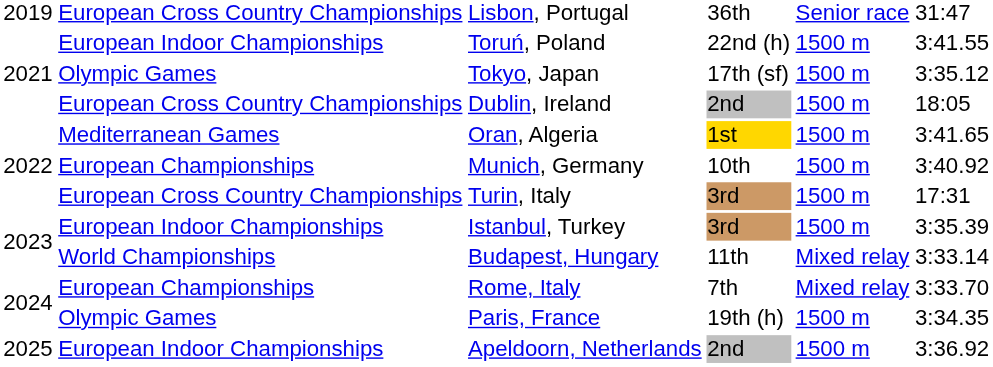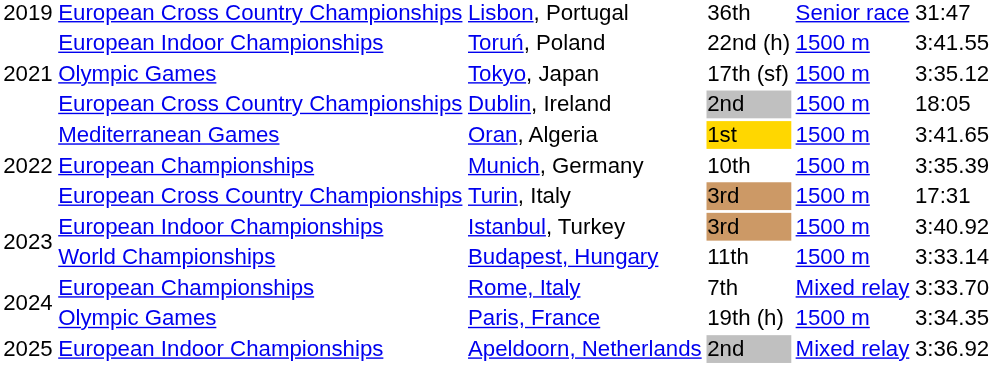 <table>
 <tr>
 <td>2019</td>
 <td><a href='#'>European Cross Country Championships</a></td>
 <td><a href='#'>Lisbon</a>, Portugal</td>
 <td>36th</td>
 <td><a href='#'>Senior race</a></td>
 <td>31:47</td>
 </tr>
 <tr>
 <td rowspan=3>2021</td>
 <td><a href='#'>European Indoor Championships</a></td>
 <td><a href='#'>Toruń</a>, Poland</td>
 <td>22nd (h)</td>
 <td><a href='#'>1500 m</a></td>
 <td>3:41.55</td>
 </tr>
 <tr>
 <td><a href='#'>Olympic Games</a></td>
 <td><a href='#'>Tokyo</a>, Japan</td>
 <td>17th (sf)</td>
 <td><a href='#'>1500 m</a></td>
 <td>3:35.12</td>
 </tr>
 <tr>
 <td><a href='#'>European Cross Country Championships</a></td>
 <td><a href='#'>Dublin</a>, Ireland</td>
 <td bgcolor=silver>2nd</td>
 <td><a href='#'>1500 m</a></td>
 <td>18:05</td>
 </tr>
 <tr>
 <td rowspan=3>2022</td>
 <td><a href='#'>Mediterranean Games</a></td>
 <td><a href='#'>Oran</a>, Algeria</td>
 <td bgcolor=gold>1st</td>
 <td><a href='#'>1500 m</a></td>
 <td>3:41.65</td>
 </tr>
 <tr>
 <td><a href='#'>European Championships</a></td>
 <td><a href='#'>Munich</a>, Germany</td>
 <td>10th</td>
 <td><a href='#'>1500 m</a></td>
-<td>3:40.92</td>
+<td>3:35.39</td>
 </tr>
 <tr>
 <td><a href='#'>European Cross Country Championships</a></td>
 <td><a href='#'>Turin</a>, Italy</td>
 <td bgcolor=cc9966>3rd</td>
 <td><a href='#'>1500 m</a></td>
 <td>17:31</td>
 </tr>
 <tr>
 <td rowspan=2>2023</td>
 <td><a href='#'>European Indoor Championships</a></td>
 <td><a href='#'>Istanbul</a>, Turkey</td>
 <td bgcolor=cc9966>3rd</td>
 <td><a href='#'>1500 m</a></td>
-<td>3:35.39</td>
+<td>3:40.92</td>
 </tr>
 <tr>
 <td><a href='#'>World Championships</a></td>
 <td><a href='#'>Budapest, Hungary</a></td>
 <td>11th</td>
-<td><a href='#'>Mixed relay</a></td>
+<td><a href='#'>1500 m</a></td>
 <td>3:33.14</td>
 </tr>
 <tr>
 <td rowspan=2>2024</td>
 <td><a href='#'>European Championships</a></td>
 <td><a href='#'>Rome, Italy</a></td>
 <td>7th</td>
 <td><a href='#'>Mixed relay</a></td>
 <td>3:33.70</td>
 </tr>
 <tr>
 <td><a href='#'>Olympic Games</a></td>
 <td><a href='#'>Paris, France</a></td>
 <td>19th (h)</td>
 <td><a href='#'>1500 m</a></td>
 <td>3:34.35</td>
 </tr>
 <tr>
 <td>2025</td>
 <td><a href='#'>European  Indoor Championships</a></td>
 <td><a href='#'>Apeldoorn, Netherlands</a></td>
 <td bgcolor=silver>2nd</td>
-<td><a href='#'>1500 m</a></td>
+<td><a href='#'>Mixed relay</a></td>
 <td>3:36.92</td>
 </tr>
 </table>
